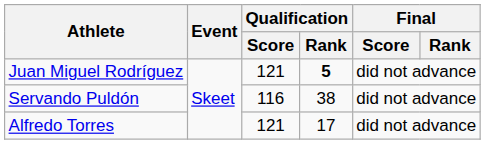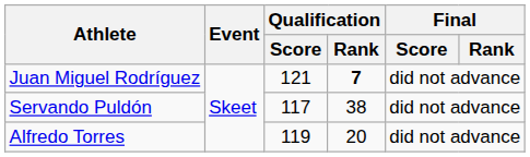 <table class="wikitable" style="font-size:90%">
 <tr>
 <th rowspan="2">Athlete</th>
 <th rowspan="2">Event</th>
 <th colspan="2">Qualification</th>
 <th colspan="2">Final</th>
 </tr>
 <tr>
 <th>Score</th>
 <th>Rank</th>
 <th>Score</th>
 <th>Rank</th>
 </tr>
 <tr>
 <td><a href='#'>Juan Miguel Rodríguez</a></td>
 <td rowspan=3><a href='#'>Skeet</a></td>
 <td align="center">121</td>
-<td align="center"><strong>5</strong></td>
+<td align="center"><strong>7</strong></td>
 <td colspan="2"  align="center">did not advance</td>
 </tr>
 <tr>
 <td><a href='#'>Servando Puldón</a></td>
-<td align="center">116</td>
+<td align="center">117</td>
 <td align="center">38</td>
 <td colspan="2"  align="center">did not advance</td>
 </tr>
 <tr>
 <td><a href='#'>Alfredo Torres</a></td>
-<td align="center">121</td>
-<td align="center">17</td>
+<td align="center">119</td>
+<td align="center">20</td>
 <td colspan="2"  align="center">did not advance</td>
 </tr>
 </table>
